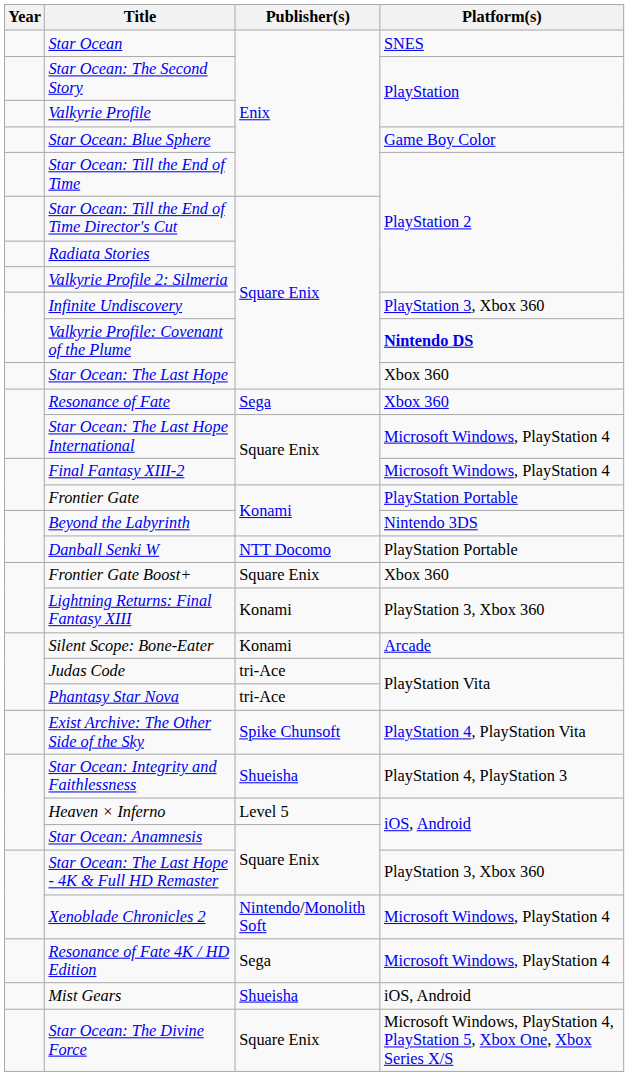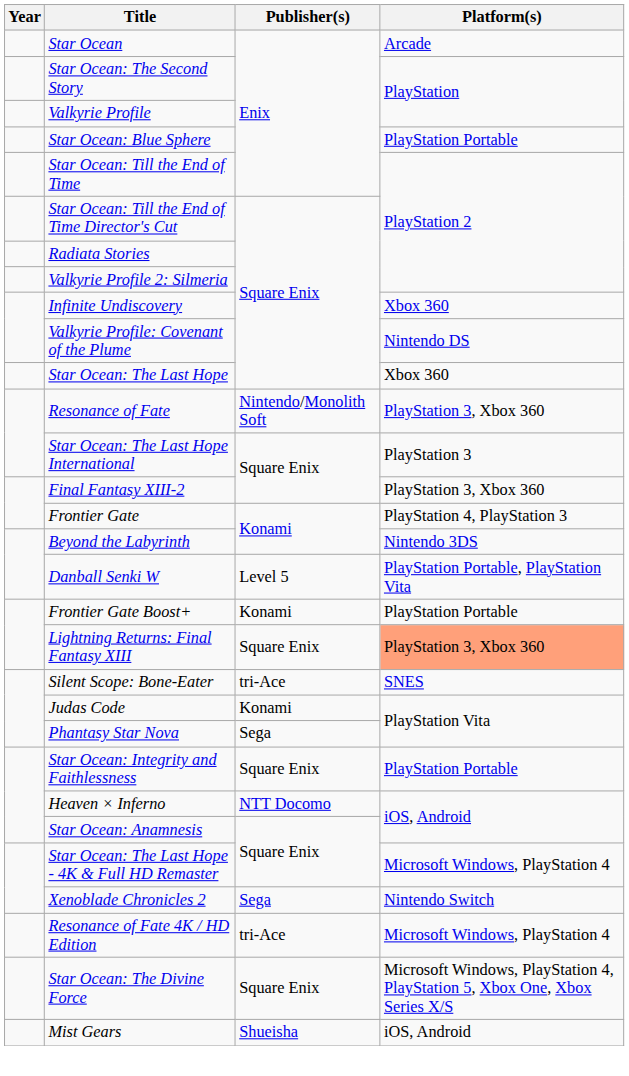 <table class="wikitable sortable">
 <tr>
 <th>Year</th>
 <th>Title</th>
 <th>Publisher(s)</th>
 <th>Platform(s)</th>
 </tr>
 <tr>
 <td></td>
 <td><em><a href='#'>Star Ocean</a></em></td>
 <td rowspan="5"><a href='#'>Enix</a></td>
-<td><a href='#'>SNES</a></td>
+<td><a href='#'>Arcade</a></td>
 </tr>
 <tr>
 <td></td>
 <td><em><a href='#'>Star Ocean: The Second Story</a></em></td>
 <td rowspan="2"><a href='#'>PlayStation</a></td>
 </tr>
 <tr>
 <td></td>
 <td><em><a href='#'>Valkyrie Profile</a></em></td>
 </tr>
 <tr>
 <td></td>
 <td><em><a href='#'>Star Ocean: Blue Sphere</a></em></td>
-<td><a href='#'>Game Boy Color</a></td>
+<td><a href='#'>PlayStation Portable</a></td>
 </tr>
 <tr>
 <td></td>
 <td><em><a href='#'>Star Ocean: Till the End of Time</a></em></td>
 <td rowspan="4"><a href='#'>PlayStation 2</a></td>
 </tr>
 <tr>
 <td></td>
 <td><em><a href='#'>Star Ocean: Till the End of Time Director's Cut</a></em></td>
 <td rowspan="6"><a href='#'>Square Enix</a></td>
 </tr>
 <tr>
 <td></td>
 <td><em><a href='#'>Radiata Stories</a></em></td>
 </tr>
 <tr>
 <td></td>
 <td><em><a href='#'>Valkyrie Profile 2: Silmeria</a></em></td>
 </tr>
 <tr>
 <td rowspan="2"></td>
 <td><em><a href='#'>Infinite Undiscovery</a></em></td>
-<td><a href='#'>PlayStation 3</a>, Xbox 360</td>
+<td><a href='#'>Xbox 360</a></td>
 </tr>
 <tr>
 <td><em><a href='#'>Valkyrie Profile: Covenant of the Plume</a></em></td>
-<td><strong><a href='#'>Nintendo DS</a></strong></td>
+<td><a href='#'>Nintendo DS</a></td>
 </tr>
 <tr>
 <td></td>
 <td><em><a href='#'>Star Ocean: The Last Hope</a></em></td>
 <td>Xbox 360</td>
 </tr>
 <tr>
 <td rowspan="2"></td>
 <td><em><a href='#'>Resonance of Fate</a></em></td>
-<td><a href='#'>Sega</a></td>
-<td><a href='#'>Xbox 360</a></td>
+<td><a href='#'>Nintendo</a>/<a href='#'>Monolith Soft</a></td>
+<td><a href='#'>PlayStation 3</a>, Xbox 360</td>
 </tr>
 <tr>
 <td><em><a href='#'>Star Ocean: The Last Hope International</a></em></td>
 <td rowspan="2">Square Enix</td>
-<td><a href='#'>Microsoft Windows</a>, PlayStation 4</td>
+<td>PlayStation 3</td>
 </tr>
 <tr>
 <td rowspan="2"></td>
 <td><em><a href='#'>Final Fantasy XIII-2</a></em></td>
-<td><a href='#'>Microsoft Windows</a>, PlayStation 4</td>
+<td>PlayStation 3, Xbox 360</td>
 </tr>
 <tr>
 <td><em>Frontier Gate</em></td>
 <td rowspan="2"><a href='#'>Konami</a></td>
-<td><a href='#'>PlayStation Portable</a></td>
+<td>PlayStation 4, PlayStation 3</td>
 </tr>
 <tr>
 <td rowspan="2"></td>
 <td><em><a href='#'>Beyond the Labyrinth</a></em></td>
 <td><a href='#'>Nintendo 3DS</a></td>
 </tr>
 <tr>
 <td><em><a href='#'>Danball Senki W</a></em></td>
-<td><a href='#'>NTT Docomo</a></td>
-<td>PlayStation Portable</td>
+<td>Level 5</td>
+<td><a href='#'>PlayStation Portable</a>, <a href='#'>PlayStation Vita</a></td>
 </tr>
 <tr>
 <td rowspan="2"></td>
 <td><em>Frontier Gate Boost+</em></td>
-<td>Square Enix</td>
-<td>Xbox 360</td>
+<td>Konami</td>
+<td>PlayStation Portable</td>
 </tr>
 <tr>
 <td><em><a href='#'>Lightning Returns: Final Fantasy XIII</a></em></td>
-<td>Konami</td>
-<td>PlayStation 3, Xbox 360</td>
+<td>Square Enix</td>
+<td style="background: lightsalmon;">PlayStation 3, Xbox 360</td>
 </tr>
 <tr>
 <td rowspan="3"></td>
 <td><em>Silent Scope: Bone-Eater</em></td>
-<td>Konami</td>
-<td><a href='#'>Arcade</a></td>
+<td>tri-Ace</td>
+<td><a href='#'>SNES</a></td>
 </tr>
 <tr>
 <td><em>Judas Code</em></td>
-<td>tri-Ace</td>
+<td>Konami</td>
 <td rowspan="2">PlayStation Vita</td>
 </tr>
 <tr>
 <td><em><a href='#'>Phantasy Star Nova</a></em></td>
-<td>tri-Ace</td>
-</tr>
-<tr>
-<td></td>
-<td><em><a href='#'>Exist Archive: The Other Side of the Sky</a></em></td>
-<td><a href='#'>Spike Chunsoft</a></td>
-<td><a href='#'>PlayStation 4</a>, PlayStation Vita</td>
+<td>Sega</td>
 </tr>
 <tr>
 <td rowspan="3"></td>
 <td><em><a href='#'>Star Ocean: Integrity and Faithlessness</a></em></td>
-<td><a href='#'>Shueisha</a></td>
-<td>PlayStation 4, PlayStation 3</td>
+<td>Square Enix</td>
+<td><a href='#'>PlayStation Portable</a></td>
 </tr>
 <tr>
 <td><em>Heaven × Inferno</em></td>
-<td>Level 5</td>
+<td><a href='#'>NTT Docomo</a></td>
 <td rowspan="2"><a href='#'>iOS</a>, <a href='#'>Android</a></td>
 </tr>
 <tr>
 <td><em><a href='#'>Star Ocean: Anamnesis</a></em></td>
 <td rowspan="2">Square Enix</td>
 </tr>
 <tr>
 <td rowspan="2"></td>
 <td><em><a href='#'>Star Ocean: The Last Hope - 4K & Full HD Remaster</a></em></td>
-<td>PlayStation 3, Xbox 360</td>
+<td><a href='#'>Microsoft Windows</a>, PlayStation 4</td>
 </tr>
 <tr>
 <td><em><a href='#'>Xenoblade Chronicles 2</a></em></td>
-<td><a href='#'>Nintendo</a>/<a href='#'>Monolith Soft</a></td>
+<td><a href='#'>Sega</a></td>
+<td><a href='#'>Nintendo Switch</a></td>
+</tr>
+<tr>
+<td></td>
+<td><em><a href='#'>Resonance of Fate 4K / HD Edition</a></em></td>
+<td>tri-Ace</td>
 <td><a href='#'>Microsoft Windows</a>, PlayStation 4</td>
 </tr>
 <tr>
 <td></td>
-<td><em><a href='#'>Resonance of Fate 4K / HD Edition</a></em></td>
-<td>Sega</td>
-<td><a href='#'>Microsoft Windows</a>, PlayStation 4</td>
+<td><em><a href='#'>Star Ocean: The Divine Force</a></em></td>
+<td>Square Enix</td>
+<td>Microsoft Windows, PlayStation 4, <a href='#'>PlayStation 5</a>, <a href='#'>Xbox One</a>, <a href='#'>Xbox Series X/S</a></td>
 </tr>
 <tr>
 <td></td>
 <td><em>Mist Gears</em></td>
 <td><a href='#'>Shueisha</a></td>
 <td>iOS, Android</td>
 </tr>
-<tr>
-<td></td>
-<td><em><a href='#'>Star Ocean: The Divine Force</a></em></td>
-<td>Square Enix</td>
-<td>Microsoft Windows, PlayStation 4, <a href='#'>PlayStation 5</a>, <a href='#'>Xbox One</a>, <a href='#'>Xbox Series X/S</a></td>
-</tr>
 </table>
